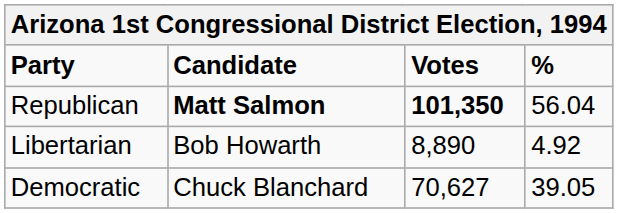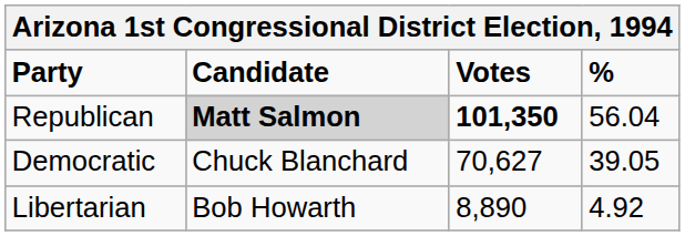 <table class="wikitable">
 <tr>
 <th colspan="4">Arizona 1st Congressional District Election, 1994</th>
 </tr>
 <tr>
 <td><strong>Party</strong></td>
 <td><strong>Candidate</strong></td>
 <td><strong>Votes</strong></td>
 <td><strong>%</strong></td>
 </tr>
 <tr>
 <td>Republican</td>
-<td><strong>Matt Salmon</strong></td>
+<td style="background: lightgrey;"><strong>Matt Salmon</strong></td>
 <td><strong>101,350</strong></td>
 <td>56.04</td>
+</tr>
+<tr>
+<td>Democratic</td>
+<td>Chuck Blanchard</td>
+<td>70,627</td>
+<td>39.05</td>
 </tr>
 <tr>
 <td>Libertarian</td>
 <td>Bob Howarth</td>
 <td>8,890</td>
 <td>4.92</td>
 </tr>
-<tr>
-<td>Democratic</td>
-<td>Chuck Blanchard</td>
-<td>70,627</td>
-<td>39.05</td>
-</tr>
 </table>
